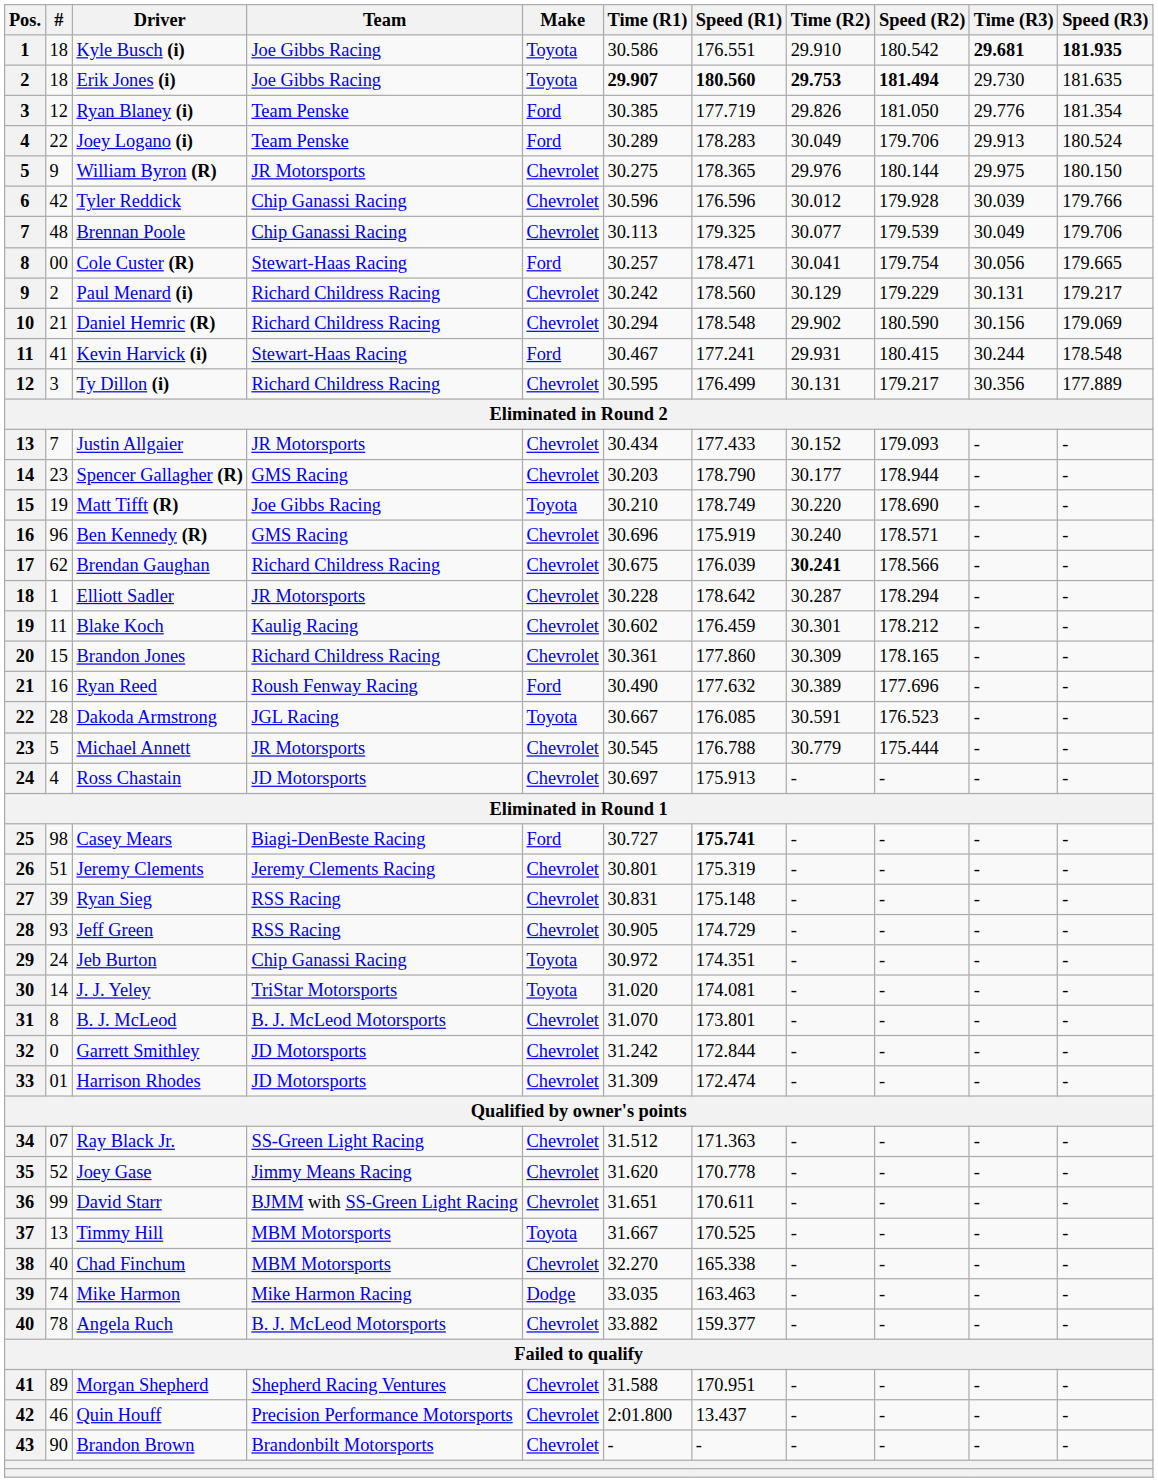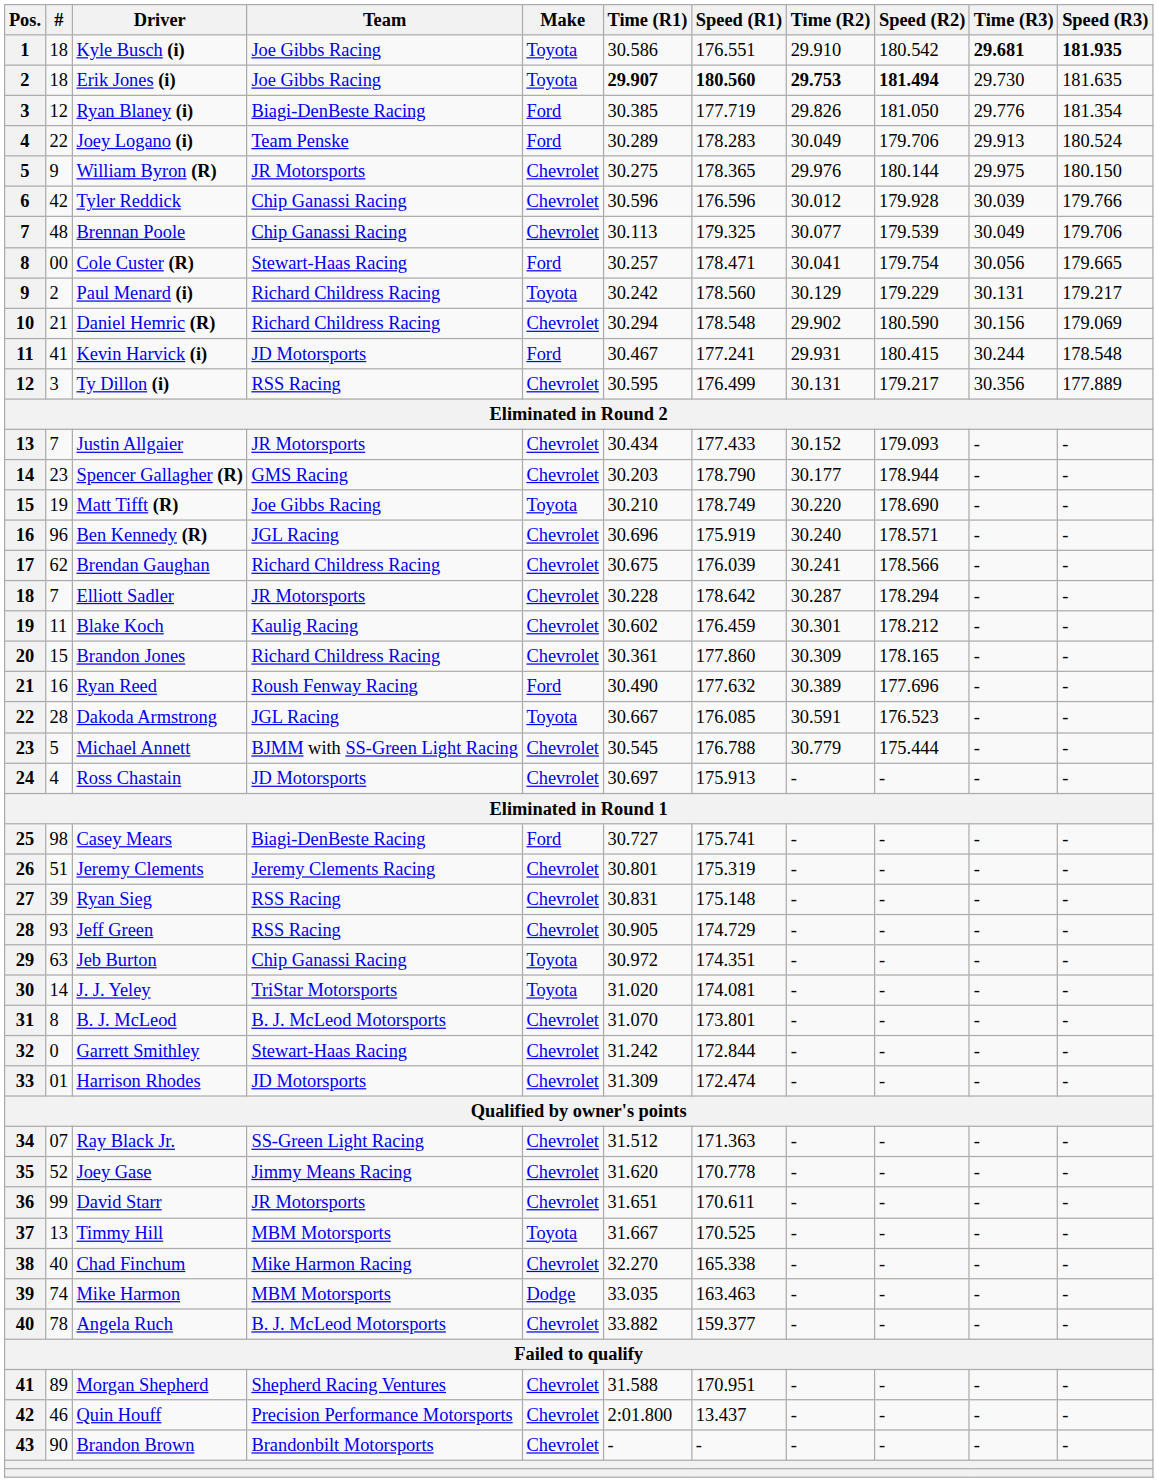 <table class="wikitable" style="font-size:95%">
 <tr>
 <th>Pos.</th>
 <th>#</th>
 <th>Driver</th>
 <th>Team</th>
 <th>Make</th>
 <th>Time (R1)</th>
 <th>Speed (R1)</th>
 <th>Time (R2)</th>
 <th>Speed (R2)</th>
 <th>Time (R3)</th>
 <th>Speed (R3)</th>
 </tr>
 <tr>
 <th>1</th>
 <td>18</td>
 <td><a href='#'>Kyle Busch</a> <strong>(i)</strong></td>
 <td><a href='#'>Joe Gibbs Racing</a></td>
 <td><a href='#'>Toyota</a></td>
 <td>30.586</td>
 <td>176.551</td>
 <td>29.910</td>
 <td>180.542</td>
 <td><strong>29.681</strong></td>
 <td><strong>181.935</strong></td>
 </tr>
 <tr>
 <th>2</th>
 <td>18</td>
 <td><a href='#'>Erik Jones</a> <strong>(i)</strong></td>
 <td><a href='#'>Joe Gibbs Racing</a></td>
 <td><a href='#'>Toyota</a></td>
 <td><strong>29.907</strong></td>
 <td><strong>180.560</strong></td>
 <td><strong>29.753</strong></td>
 <td><strong>181.494</strong></td>
 <td>29.730</td>
 <td>181.635</td>
 </tr>
 <tr>
 <th>3</th>
 <td>12</td>
 <td><a href='#'>Ryan Blaney</a> <strong>(i)</strong></td>
-<td><a href='#'>Team Penske</a></td>
+<td><a href='#'>Biagi-DenBeste Racing</a></td>
 <td><a href='#'>Ford</a></td>
 <td>30.385</td>
 <td>177.719</td>
 <td>29.826</td>
 <td>181.050</td>
 <td>29.776</td>
 <td>181.354</td>
 </tr>
 <tr>
 <th>4</th>
 <td>22</td>
 <td><a href='#'>Joey Logano</a> <strong>(i)</strong></td>
 <td><a href='#'>Team Penske</a></td>
 <td><a href='#'>Ford</a></td>
 <td>30.289</td>
 <td>178.283</td>
 <td>30.049</td>
 <td>179.706</td>
 <td>29.913</td>
 <td>180.524</td>
 </tr>
 <tr>
 <th>5</th>
 <td>9</td>
 <td><a href='#'>William Byron</a> <strong>(R)</strong></td>
 <td><a href='#'>JR Motorsports</a></td>
 <td><a href='#'>Chevrolet</a></td>
 <td>30.275</td>
 <td>178.365</td>
 <td>29.976</td>
 <td>180.144</td>
 <td>29.975</td>
 <td>180.150</td>
 </tr>
 <tr>
 <th>6</th>
 <td>42</td>
 <td><a href='#'>Tyler Reddick</a></td>
 <td><a href='#'>Chip Ganassi Racing</a></td>
 <td><a href='#'>Chevrolet</a></td>
 <td>30.596</td>
 <td>176.596</td>
 <td>30.012</td>
 <td>179.928</td>
 <td>30.039</td>
 <td>179.766</td>
 </tr>
 <tr>
 <th>7</th>
 <td>48</td>
 <td><a href='#'>Brennan Poole</a></td>
 <td><a href='#'>Chip Ganassi Racing</a></td>
 <td><a href='#'>Chevrolet</a></td>
 <td>30.113</td>
 <td>179.325</td>
 <td>30.077</td>
 <td>179.539</td>
 <td>30.049</td>
 <td>179.706</td>
 </tr>
 <tr>
 <th>8</th>
 <td>00</td>
 <td><a href='#'>Cole Custer</a> <strong>(R)</strong></td>
 <td><a href='#'>Stewart-Haas Racing</a></td>
 <td><a href='#'>Ford</a></td>
 <td>30.257</td>
 <td>178.471</td>
 <td>30.041</td>
 <td>179.754</td>
 <td>30.056</td>
 <td>179.665</td>
 </tr>
 <tr>
 <th>9</th>
 <td>2</td>
 <td><a href='#'>Paul Menard</a> <strong>(i)</strong></td>
 <td><a href='#'>Richard Childress Racing</a></td>
-<td><a href='#'>Chevrolet</a></td>
+<td><a href='#'>Toyota</a></td>
 <td>30.242</td>
 <td>178.560</td>
 <td>30.129</td>
 <td>179.229</td>
 <td>30.131</td>
 <td>179.217</td>
 </tr>
 <tr>
 <th>10</th>
 <td>21</td>
 <td><a href='#'>Daniel Hemric</a> <strong>(R)</strong></td>
 <td><a href='#'>Richard Childress Racing</a></td>
 <td><a href='#'>Chevrolet</a></td>
 <td>30.294</td>
 <td>178.548</td>
 <td>29.902</td>
 <td>180.590</td>
 <td>30.156</td>
 <td>179.069</td>
 </tr>
 <tr>
 <th>11</th>
 <td>41</td>
 <td><a href='#'>Kevin Harvick</a> <strong>(i)</strong></td>
-<td><a href='#'>Stewart-Haas Racing</a></td>
+<td><a href='#'>JD Motorsports</a></td>
 <td><a href='#'>Ford</a></td>
 <td>30.467</td>
 <td>177.241</td>
 <td>29.931</td>
 <td>180.415</td>
 <td>30.244</td>
 <td>178.548</td>
 </tr>
 <tr>
 <th>12</th>
 <td>3</td>
 <td><a href='#'>Ty Dillon</a> <strong>(i)</strong></td>
-<td><a href='#'>Richard Childress Racing</a></td>
+<td><a href='#'>RSS Racing</a></td>
 <td><a href='#'>Chevrolet</a></td>
 <td>30.595</td>
 <td>176.499</td>
 <td>30.131</td>
 <td>179.217</td>
 <td>30.356</td>
 <td>177.889</td>
 </tr>
 <tr>
 <th colspan="11">Eliminated in Round 2</th>
 </tr>
 <tr>
 <th>13</th>
 <td>7</td>
 <td><a href='#'>Justin Allgaier</a></td>
 <td><a href='#'>JR Motorsports</a></td>
 <td><a href='#'>Chevrolet</a></td>
 <td>30.434</td>
 <td>177.433</td>
 <td>30.152</td>
 <td>179.093</td>
 <td>-</td>
 <td>-</td>
 </tr>
 <tr>
 <th>14</th>
 <td>23</td>
 <td><a href='#'>Spencer Gallagher</a> <strong>(R)</strong></td>
 <td><a href='#'>GMS Racing</a></td>
 <td><a href='#'>Chevrolet</a></td>
 <td>30.203</td>
 <td>178.790</td>
 <td>30.177</td>
 <td>178.944</td>
 <td>-</td>
 <td>-</td>
 </tr>
 <tr>
 <th>15</th>
 <td>19</td>
 <td><a href='#'>Matt Tifft</a> <strong>(R)</strong></td>
 <td><a href='#'>Joe Gibbs Racing</a></td>
 <td><a href='#'>Toyota</a></td>
 <td>30.210</td>
 <td>178.749</td>
 <td>30.220</td>
 <td>178.690</td>
 <td>-</td>
 <td>-</td>
 </tr>
 <tr>
 <th>16</th>
 <td>96</td>
 <td><a href='#'>Ben Kennedy</a> <strong>(R)</strong></td>
-<td><a href='#'>GMS Racing</a></td>
+<td><a href='#'>JGL Racing</a></td>
 <td><a href='#'>Chevrolet</a></td>
 <td>30.696</td>
 <td>175.919</td>
 <td>30.240</td>
 <td>178.571</td>
 <td>-</td>
 <td>-</td>
 </tr>
 <tr>
 <th>17</th>
 <td>62</td>
 <td><a href='#'>Brendan Gaughan</a></td>
 <td><a href='#'>Richard Childress Racing</a></td>
 <td><a href='#'>Chevrolet</a></td>
 <td>30.675</td>
 <td>176.039</td>
-<td><strong>30.241</strong></td>
+<td>30.241</td>
 <td>178.566</td>
 <td>-</td>
 <td>-</td>
 </tr>
 <tr>
 <th>18</th>
-<td>1</td>
+<td>7</td>
 <td><a href='#'>Elliott Sadler</a></td>
 <td><a href='#'>JR Motorsports</a></td>
 <td><a href='#'>Chevrolet</a></td>
 <td>30.228</td>
 <td>178.642</td>
 <td>30.287</td>
 <td>178.294</td>
 <td>-</td>
 <td>-</td>
 </tr>
 <tr>
 <th>19</th>
 <td>11</td>
 <td><a href='#'>Blake Koch</a></td>
 <td><a href='#'>Kaulig Racing</a></td>
 <td><a href='#'>Chevrolet</a></td>
 <td>30.602</td>
 <td>176.459</td>
 <td>30.301</td>
 <td>178.212</td>
 <td>-</td>
 <td>-</td>
 </tr>
 <tr>
 <th>20</th>
 <td>15</td>
 <td><a href='#'>Brandon Jones</a></td>
 <td><a href='#'>Richard Childress Racing</a></td>
 <td><a href='#'>Chevrolet</a></td>
 <td>30.361</td>
 <td>177.860</td>
 <td>30.309</td>
 <td>178.165</td>
 <td>-</td>
 <td>-</td>
 </tr>
 <tr>
 <th>21</th>
 <td>16</td>
 <td><a href='#'>Ryan Reed</a></td>
 <td><a href='#'>Roush Fenway Racing</a></td>
 <td><a href='#'>Ford</a></td>
 <td>30.490</td>
 <td>177.632</td>
 <td>30.389</td>
 <td>177.696</td>
 <td>-</td>
 <td>-</td>
 </tr>
 <tr>
 <th>22</th>
 <td>28</td>
 <td><a href='#'>Dakoda Armstrong</a></td>
 <td><a href='#'>JGL Racing</a></td>
 <td><a href='#'>Toyota</a></td>
 <td>30.667</td>
 <td>176.085</td>
 <td>30.591</td>
 <td>176.523</td>
 <td>-</td>
 <td>-</td>
 </tr>
 <tr>
 <th>23</th>
 <td>5</td>
 <td><a href='#'>Michael Annett</a></td>
-<td><a href='#'>JR Motorsports</a></td>
+<td><a href='#'>BJMM</a> with <a href='#'>SS-Green Light Racing</a></td>
 <td><a href='#'>Chevrolet</a></td>
 <td>30.545</td>
 <td>176.788</td>
 <td>30.779</td>
 <td>175.444</td>
 <td>-</td>
 <td>-</td>
 </tr>
 <tr>
 <th>24</th>
 <td>4</td>
 <td><a href='#'>Ross Chastain</a></td>
 <td><a href='#'>JD Motorsports</a></td>
 <td><a href='#'>Chevrolet</a></td>
 <td>30.697</td>
 <td>175.913</td>
 <td>-</td>
 <td>-</td>
 <td>-</td>
 <td>-</td>
 </tr>
 <tr>
 <th colspan="11">Eliminated in Round 1</th>
 </tr>
 <tr>
 <th>25</th>
 <td>98</td>
 <td><a href='#'>Casey Mears</a></td>
 <td><a href='#'>Biagi-DenBeste Racing</a></td>
 <td><a href='#'>Ford</a></td>
 <td>30.727</td>
-<td><strong>175.741</strong></td>
+<td>175.741</td>
 <td>-</td>
 <td>-</td>
 <td>-</td>
 <td>-</td>
 </tr>
 <tr>
 <th>26</th>
 <td>51</td>
 <td><a href='#'>Jeremy Clements</a></td>
 <td><a href='#'>Jeremy Clements Racing</a></td>
 <td><a href='#'>Chevrolet</a></td>
 <td>30.801</td>
 <td>175.319</td>
 <td>-</td>
 <td>-</td>
 <td>-</td>
 <td>-</td>
 </tr>
 <tr>
 <th>27</th>
 <td>39</td>
 <td><a href='#'>Ryan Sieg</a></td>
 <td><a href='#'>RSS Racing</a></td>
 <td><a href='#'>Chevrolet</a></td>
 <td>30.831</td>
 <td>175.148</td>
 <td>-</td>
 <td>-</td>
 <td>-</td>
 <td>-</td>
 </tr>
 <tr>
 <th>28</th>
 <td>93</td>
 <td><a href='#'>Jeff Green</a></td>
 <td><a href='#'>RSS Racing</a></td>
 <td><a href='#'>Chevrolet</a></td>
 <td>30.905</td>
 <td>174.729</td>
 <td>-</td>
 <td>-</td>
 <td>-</td>
 <td>-</td>
 </tr>
 <tr>
 <th>29</th>
-<td>24</td>
+<td>63</td>
 <td><a href='#'>Jeb Burton</a></td>
 <td><a href='#'>Chip Ganassi Racing</a></td>
 <td><a href='#'>Toyota</a></td>
 <td>30.972</td>
 <td>174.351</td>
 <td>-</td>
 <td>-</td>
 <td>-</td>
 <td>-</td>
 </tr>
 <tr>
 <th>30</th>
 <td>14</td>
 <td><a href='#'>J. J. Yeley</a></td>
 <td><a href='#'>TriStar Motorsports</a></td>
 <td><a href='#'>Toyota</a></td>
 <td>31.020</td>
 <td>174.081</td>
 <td>-</td>
 <td>-</td>
 <td>-</td>
 <td>-</td>
 </tr>
 <tr>
 <th>31</th>
 <td>8</td>
 <td><a href='#'>B. J. McLeod</a></td>
 <td><a href='#'>B. J. McLeod Motorsports</a></td>
 <td><a href='#'>Chevrolet</a></td>
 <td>31.070</td>
 <td>173.801</td>
 <td>-</td>
 <td>-</td>
 <td>-</td>
 <td>-</td>
 </tr>
 <tr>
 <th>32</th>
 <td>0</td>
 <td><a href='#'>Garrett Smithley</a></td>
-<td><a href='#'>JD Motorsports</a></td>
+<td><a href='#'>Stewart-Haas Racing</a></td>
 <td><a href='#'>Chevrolet</a></td>
 <td>31.242</td>
 <td>172.844</td>
 <td>-</td>
 <td>-</td>
 <td>-</td>
 <td>-</td>
 </tr>
 <tr>
 <th>33</th>
 <td>01</td>
 <td><a href='#'>Harrison Rhodes</a></td>
 <td><a href='#'>JD Motorsports</a></td>
 <td><a href='#'>Chevrolet</a></td>
 <td>31.309</td>
 <td>172.474</td>
 <td>-</td>
 <td>-</td>
 <td>-</td>
 <td>-</td>
 </tr>
 <tr>
 <th colspan="11">Qualified by owner's points</th>
 </tr>
 <tr>
 <th>34</th>
 <td>07</td>
 <td><a href='#'>Ray Black Jr.</a></td>
 <td><a href='#'>SS-Green Light Racing</a></td>
 <td><a href='#'>Chevrolet</a></td>
 <td>31.512</td>
 <td>171.363</td>
 <td>-</td>
 <td>-</td>
 <td>-</td>
 <td>-</td>
 </tr>
 <tr>
 <th>35</th>
 <td>52</td>
 <td><a href='#'>Joey Gase</a></td>
 <td><a href='#'>Jimmy Means Racing</a></td>
 <td><a href='#'>Chevrolet</a></td>
 <td>31.620</td>
 <td>170.778</td>
 <td>-</td>
 <td>-</td>
 <td>-</td>
 <td>-</td>
 </tr>
 <tr>
 <th>36</th>
 <td>99</td>
 <td><a href='#'>David Starr</a></td>
-<td><a href='#'>BJMM</a> with <a href='#'>SS-Green Light Racing</a></td>
+<td><a href='#'>JR Motorsports</a></td>
 <td><a href='#'>Chevrolet</a></td>
 <td>31.651</td>
 <td>170.611</td>
 <td>-</td>
 <td>-</td>
 <td>-</td>
 <td>-</td>
 </tr>
 <tr>
 <th>37</th>
 <td>13</td>
 <td><a href='#'>Timmy Hill</a></td>
 <td><a href='#'>MBM Motorsports</a></td>
 <td><a href='#'>Toyota</a></td>
 <td>31.667</td>
 <td>170.525</td>
 <td>-</td>
 <td>-</td>
 <td>-</td>
 <td>-</td>
 </tr>
 <tr>
 <th>38</th>
 <td>40</td>
 <td><a href='#'>Chad Finchum</a></td>
-<td><a href='#'>MBM Motorsports</a></td>
+<td><a href='#'>Mike Harmon Racing</a></td>
 <td><a href='#'>Chevrolet</a></td>
 <td>32.270</td>
 <td>165.338</td>
 <td>-</td>
 <td>-</td>
 <td>-</td>
 <td>-</td>
 </tr>
 <tr>
 <th>39</th>
 <td>74</td>
 <td><a href='#'>Mike Harmon</a></td>
-<td><a href='#'>Mike Harmon Racing</a></td>
+<td><a href='#'>MBM Motorsports</a></td>
 <td><a href='#'>Dodge</a></td>
 <td>33.035</td>
 <td>163.463</td>
 <td>-</td>
 <td>-</td>
 <td>-</td>
 <td>-</td>
 </tr>
 <tr>
 <th>40</th>
 <td>78</td>
 <td><a href='#'>Angela Ruch</a></td>
 <td><a href='#'>B. J. McLeod Motorsports</a></td>
 <td><a href='#'>Chevrolet</a></td>
 <td>33.882</td>
 <td>159.377</td>
 <td>-</td>
 <td>-</td>
 <td>-</td>
 <td>-</td>
 </tr>
 <tr>
 <th colspan="11">Failed to qualify</th>
 </tr>
 <tr>
 <th>41</th>
 <td>89</td>
 <td><a href='#'>Morgan Shepherd</a></td>
 <td><a href='#'>Shepherd Racing Ventures</a></td>
 <td><a href='#'>Chevrolet</a></td>
 <td>31.588</td>
 <td>170.951</td>
 <td>-</td>
 <td>-</td>
 <td>-</td>
 <td>-</td>
 </tr>
 <tr>
 <th>42</th>
 <td>46</td>
 <td><a href='#'>Quin Houff</a></td>
 <td><a href='#'>Precision Performance Motorsports</a></td>
 <td><a href='#'>Chevrolet</a></td>
 <td>2:01.800</td>
 <td>13.437</td>
 <td>-</td>
 <td>-</td>
 <td>-</td>
 <td>-</td>
 </tr>
 <tr>
 <th>43</th>
 <td>90</td>
 <td><a href='#'>Brandon Brown</a></td>
 <td><a href='#'>Brandonbilt Motorsports</a></td>
 <td><a href='#'>Chevrolet</a></td>
 <td>-</td>
 <td>-</td>
 <td>-</td>
 <td>-</td>
 <td>-</td>
 <td>-</td>
 </tr>
 <tr>
 <th colspan="11"></th>
 </tr>
 <tr>
 <th colspan="11"></th>
 </tr>
 </table>
